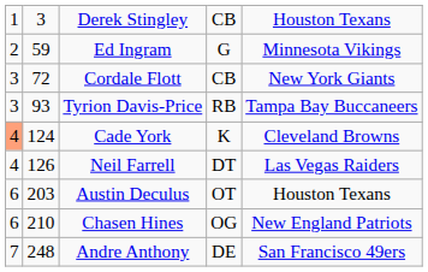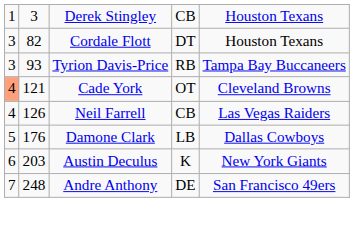 <table class="wikitable" style="text-align:center">
 <tr>
 <td>1</td>
 <td>3</td>
 <td><a href='#'>Derek Stingley</a></td>
 <td>CB</td>
 <td><a href='#'>Houston Texans</a></td>
 </tr>
 <tr>
-<td>2</td>
-<td>59</td>
-<td><a href='#'>Ed Ingram</a></td>
-<td>G</td>
-<td><a href='#'>Minnesota Vikings</a></td>
-</tr>
-<tr>
 <td>3</td>
-<td>72</td>
+<td>82</td>
 <td><a href='#'>Cordale Flott</a></td>
-<td>CB</td>
-<td><a href='#'>New York Giants</a></td>
+<td>DT</td>
+<td>Houston Texans</td>
 </tr>
 <tr>
 <td>3</td>
 <td>93</td>
 <td><a href='#'>Tyrion Davis-Price</a></td>
 <td>RB</td>
 <td><a href='#'>Tampa Bay Buccaneers</a></td>
 </tr>
 <tr>
 <td style="background: lightsalmon;">4</td>
-<td>124</td>
+<td>121</td>
 <td><a href='#'>Cade York</a></td>
-<td>K</td>
+<td>OT</td>
 <td><a href='#'>Cleveland Browns</a></td>
 </tr>
 <tr>
 <td>4</td>
 <td>126</td>
 <td><a href='#'>Neil Farrell</a></td>
-<td>DT</td>
+<td>CB</td>
 <td><a href='#'>Las Vegas Raiders</a></td>
+</tr>
+<tr>
+<td>5</td>
+<td>176</td>
+<td><a href='#'>Damone Clark</a></td>
+<td>LB</td>
+<td><a href='#'>Dallas Cowboys</a></td>
 </tr>
 <tr>
 <td>6</td>
 <td>203</td>
 <td><a href='#'>Austin Deculus</a></td>
-<td>OT</td>
-<td>Houston Texans</td>
-</tr>
-<tr>
-<td>6</td>
-<td>210</td>
-<td><a href='#'>Chasen Hines</a></td>
-<td>OG</td>
-<td><a href='#'>New England Patriots</a></td>
+<td>K</td>
+<td><a href='#'>New York Giants</a></td>
 </tr>
 <tr>
 <td>7</td>
 <td>248</td>
 <td><a href='#'>Andre Anthony</a></td>
 <td>DE</td>
 <td><a href='#'>San Francisco 49ers</a></td>
 </tr>
 </table>
